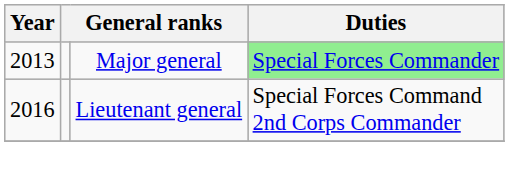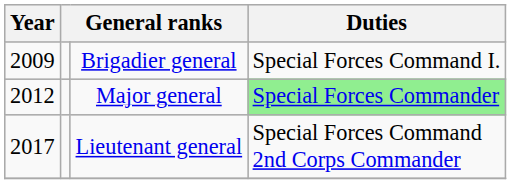 <table class="wikitable" style="text-align: center; font-size:90%;">
 <tr>
 <th>Year</th>
 <th colspan=2>General ranks</th>
 <th>Duties</th>
 </tr>
 <tr>
-<td>2013</td>
+<td>2009</td>
+<td></td>
+<td><a href='#'>Brigadier general</a></td>
+<td align=left>Special Forces Command I.</td>
+</tr>
+<tr>
+<td>2012</td>
 <td></td>
 <td><a href='#'>Major general</a></td>
 <td align=left style="background: lightgreen;"><a href='#'>Special Forces Commander</a></td>
 </tr>
 <tr>
-<td>2016</td>
+<td>2017</td>
 <td></td>
 <td><a href='#'>Lieutenant general</a></td>
 <td align=left>Special Forces Command<br><a href='#'>2nd Corps Commander</a></td>
 </tr>
 <tr>
 </tr>
 </table>
